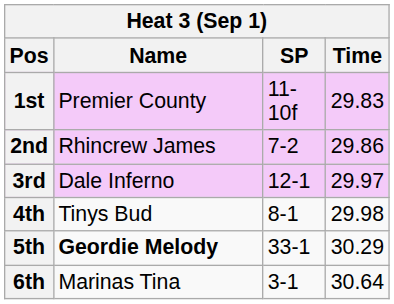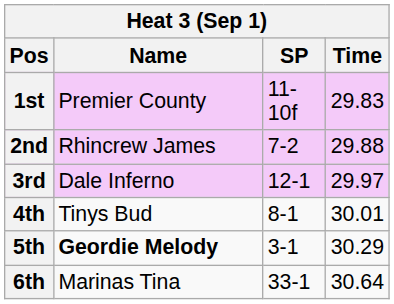 <table class="wikitable">
 <tr>
 <th colspan="6">Heat 3 (Sep 1)</th>
 </tr>
 <tr>
 <th width=20>Pos</th>
 <th width=150>Name</th>
 <th width=40>SP</th>
 <th width=40>Time</th>
 </tr>
 <tr style="background: #f4caf9;">
 <th>1st</th>
 <td>Premier County</td>
 <td>11-10f</td>
 <td>29.83</td>
 </tr>
 <tr style="background: #f4caf9;">
 <th>2nd</th>
 <td>Rhincrew James</td>
 <td>7-2</td>
-<td>29.86</td>
+<td>29.88</td>
 </tr>
 <tr style="background: #f4caf9;">
 <th>3rd</th>
 <td>Dale Inferno</td>
 <td>12-1</td>
 <td>29.97</td>
 </tr>
 <tr>
 <th>4th</th>
 <td>Tinys Bud</td>
 <td>8-1</td>
-<td>29.98</td>
+<td>30.01</td>
 </tr>
 <tr>
 <th>5th</th>
 <td><strong>Geordie Melody</strong></td>
-<td>33-1</td>
+<td>3-1</td>
 <td>30.29</td>
 </tr>
 <tr>
 <th>6th</th>
 <td>Marinas Tina</td>
-<td>3-1</td>
+<td>33-1</td>
 <td>30.64</td>
 </tr>
 </table>
